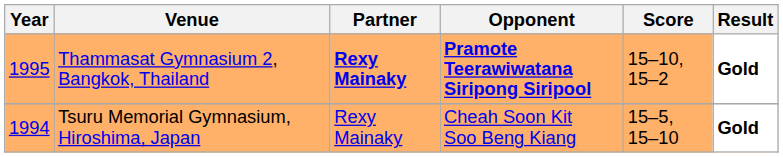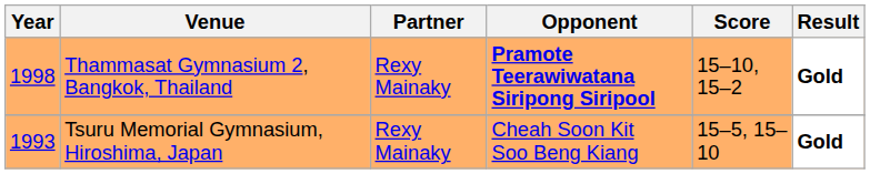 <table class="sortable wikitable" style="font-size: 90%;">
 <tr>
 <th>Year</th>
 <th>Venue</th>
 <th>Partner</th>
 <th>Opponent</th>
 <th>Score</th>
 <th>Result</th>
 </tr>
 <tr style="background:#FFB069">
-<td align="center"><a href='#'>1995</a></td>
+<td align="center"><a href='#'>1998</a></td>
 <td align="left"><a href='#'>Thammasat Gymnasium 2</a>, <a href='#'>Bangkok, Thailand</a></td>
-<td align="left"><strong> <a href='#'>Rexy Mainaky</a></strong></td>
+<td align="left"> <a href='#'>Rexy Mainaky</a></td>
 <td align="left"><strong> <a href='#'>Pramote Teerawiwatana</a> <br>  <a href='#'>Siripong Siripool</a></strong></td>
 <td align="left">15–10, 15–2</td>
 <td style="text-align:left; background:white"> <strong>Gold</strong></td>
 </tr>
 <tr>
 </tr>
 <tr style="background:#FFB069">
-<td align="center"><a href='#'>1994</a></td>
+<td align="center"><a href='#'>1993</a></td>
 <td align="left">Tsuru Memorial Gymnasium, <a href='#'>Hiroshima, Japan</a></td>
 <td align="left"> <a href='#'>Rexy Mainaky</a></td>
 <td align="left"> <a href='#'>Cheah Soon Kit</a> <br>  <a href='#'>Soo Beng Kiang</a></td>
 <td align="left">15–5, 15–10</td>
 <td style="text-align:left; background:white"> <strong>Gold</strong></td>
 </tr>
 </table>
